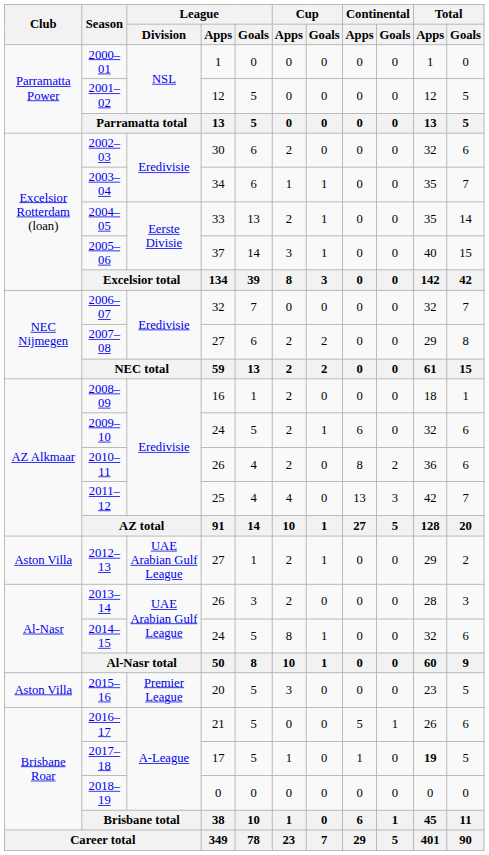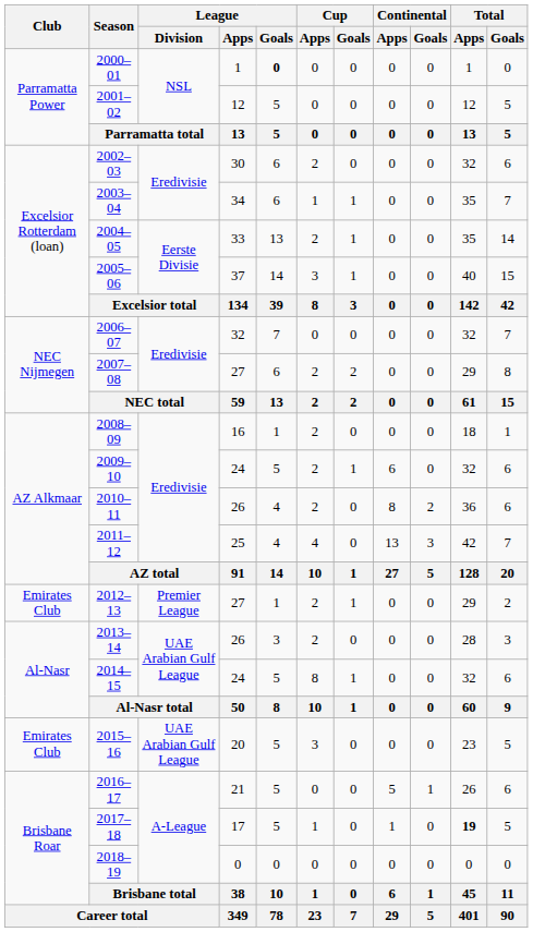 <table class="wikitable" style="text-align:center">
 <tr>
 <th rowspan="2">Club</th>
 <th rowspan="2">Season</th>
 <th colspan="3">League</th>
 <th colspan="2">Cup</th>
 <th colspan="2">Continental</th>
 <th colspan="2">Total</th>
 </tr>
 <tr>
 <th>Division</th>
 <th>Apps</th>
 <th>Goals</th>
 <th>Apps</th>
 <th>Goals</th>
 <th>Apps</th>
 <th>Goals</th>
 <th>Apps</th>
 <th>Goals</th>
 </tr>
 <tr>
 <td rowspan="3" valign="center"><a href='#'>Parramatta Power</a></td>
 <td><a href='#'>2000–01</a></td>
 <td rowspan=2><a href='#'>NSL</a></td>
 <td>1</td>
-<td>0</td>
+<td><strong>0</strong></td>
 <td>0</td>
 <td>0</td>
 <td>0</td>
 <td>0</td>
 <td>1</td>
 <td>0</td>
 </tr>
 <tr>
 <td><a href='#'>2001–02</a></td>
 <td>12</td>
 <td>5</td>
 <td>0</td>
 <td>0</td>
 <td>0</td>
 <td>0</td>
 <td>12</td>
 <td>5</td>
 </tr>
 <tr>
 <th colspan="2">Parramatta total</th>
 <th>13</th>
 <th>5</th>
 <th>0</th>
 <th>0</th>
 <th>0</th>
 <th>0</th>
 <th>13</th>
 <th>5</th>
 </tr>
 <tr>
 <td rowspan="5" valign="center"><a href='#'>Excelsior Rotterdam</a> (loan)</td>
 <td><a href='#'>2002–03</a></td>
 <td rowspan=2><a href='#'>Eredivisie</a></td>
 <td>30</td>
 <td>6</td>
 <td>2</td>
 <td>0</td>
 <td>0</td>
 <td>0</td>
 <td>32</td>
 <td>6</td>
 </tr>
 <tr>
 <td><a href='#'>2003–04</a></td>
 <td>34</td>
 <td>6</td>
 <td>1</td>
 <td>1</td>
 <td>0</td>
 <td>0</td>
 <td>35</td>
 <td>7</td>
 </tr>
 <tr>
 <td><a href='#'>2004–05</a></td>
 <td rowspan=2><a href='#'>Eerste Divisie</a></td>
 <td>33</td>
 <td>13</td>
 <td>2</td>
 <td>1</td>
 <td>0</td>
 <td>0</td>
 <td>35</td>
 <td>14</td>
 </tr>
 <tr>
 <td><a href='#'>2005–06</a></td>
 <td>37</td>
 <td>14</td>
 <td>3</td>
 <td>1</td>
 <td>0</td>
 <td>0</td>
 <td>40</td>
 <td>15</td>
 </tr>
 <tr>
 <th colspan="2">Excelsior total</th>
 <th>134</th>
 <th>39</th>
 <th>8</th>
 <th>3</th>
 <th>0</th>
 <th>0</th>
 <th>142</th>
 <th>42</th>
 </tr>
 <tr>
 <td rowspan="3" valign="center"><a href='#'>NEC Nijmegen</a></td>
 <td><a href='#'>2006–07</a></td>
 <td rowspan=2><a href='#'>Eredivisie</a></td>
 <td>32</td>
 <td>7</td>
 <td>0</td>
 <td>0</td>
 <td>0</td>
 <td>0</td>
 <td>32</td>
 <td>7</td>
 </tr>
 <tr>
 <td><a href='#'>2007–08</a></td>
 <td>27</td>
 <td>6</td>
 <td>2</td>
 <td>2</td>
 <td>0</td>
 <td>0</td>
 <td>29</td>
 <td>8</td>
 </tr>
 <tr>
 <th colspan="2">NEC total</th>
 <th>59</th>
 <th>13</th>
 <th>2</th>
 <th>2</th>
 <th>0</th>
 <th>0</th>
 <th>61</th>
 <th>15</th>
 </tr>
 <tr>
 <td rowspan="5" valign="center"><a href='#'>AZ Alkmaar</a></td>
 <td><a href='#'>2008–09</a></td>
 <td rowspan=4><a href='#'>Eredivisie</a></td>
 <td>16</td>
 <td>1</td>
 <td>2</td>
 <td>0</td>
 <td>0</td>
 <td>0</td>
 <td>18</td>
 <td>1</td>
 </tr>
 <tr>
 <td><a href='#'>2009–10</a></td>
 <td>24</td>
 <td>5</td>
 <td>2</td>
 <td>1</td>
 <td>6</td>
 <td>0</td>
 <td>32</td>
 <td>6</td>
 </tr>
 <tr>
 <td><a href='#'>2010–11</a></td>
 <td>26</td>
 <td>4</td>
 <td>2</td>
 <td>0</td>
 <td>8</td>
 <td>2</td>
 <td>36</td>
 <td>6</td>
 </tr>
 <tr>
 <td><a href='#'>2011–12</a></td>
 <td>25</td>
 <td>4</td>
 <td>4</td>
 <td>0</td>
 <td>13</td>
 <td>3</td>
 <td>42</td>
 <td>7</td>
 </tr>
 <tr>
 <th colspan="2">AZ total</th>
 <th>91</th>
 <th>14</th>
 <th>10</th>
 <th>1</th>
 <th>27</th>
 <th>5</th>
 <th>128</th>
 <th>20</th>
 </tr>
 <tr>
-<td valign="center"><a href='#'>Aston Villa</a></td>
+<td><a href='#'>Emirates Club</a></td>
 <td><a href='#'>2012–13</a></td>
-<td><a href='#'>UAE Arabian Gulf League</a></td>
+<td><a href='#'>Premier League</a></td>
 <td>27</td>
 <td>1</td>
 <td>2</td>
 <td>1</td>
 <td>0</td>
 <td>0</td>
 <td>29</td>
 <td>2</td>
 </tr>
 <tr>
 <td rowspan=3><a href='#'>Al-Nasr</a></td>
 <td><a href='#'>2013–14</a></td>
 <td rowspan=2><a href='#'>UAE Arabian Gulf League</a></td>
 <td>26</td>
 <td>3</td>
 <td>2</td>
 <td>0</td>
 <td>0</td>
 <td>0</td>
 <td>28</td>
 <td>3</td>
 </tr>
 <tr>
 <td><a href='#'>2014–15</a></td>
 <td>24</td>
 <td>5</td>
 <td>8</td>
 <td>1</td>
 <td>0</td>
 <td>0</td>
 <td>32</td>
 <td>6</td>
 </tr>
 <tr>
 <th colspan=2>Al-Nasr total</th>
 <th>50</th>
 <th>8</th>
 <th>10</th>
 <th>1</th>
 <th>0</th>
 <th>0</th>
 <th>60</th>
 <th>9</th>
 </tr>
 <tr>
-<td valign="center"><a href='#'>Aston Villa</a></td>
+<td><a href='#'>Emirates Club</a></td>
 <td><a href='#'>2015–16</a></td>
-<td><a href='#'>Premier League</a></td>
+<td><a href='#'>UAE Arabian Gulf League</a></td>
 <td>20</td>
 <td>5</td>
 <td>3</td>
 <td>0</td>
 <td>0</td>
 <td>0</td>
 <td>23</td>
 <td>5</td>
 </tr>
 <tr>
 <td rowspan=4><a href='#'>Brisbane Roar</a></td>
 <td><a href='#'>2016–17</a></td>
 <td rowspan=3><a href='#'>A-League</a></td>
 <td>21</td>
 <td>5</td>
 <td>0</td>
 <td>0</td>
 <td>5</td>
 <td>1</td>
 <td>26</td>
 <td>6</td>
 </tr>
 <tr>
 <td><a href='#'>2017–18</a></td>
 <td>17</td>
 <td>5</td>
 <td>1</td>
 <td>0</td>
 <td>1</td>
 <td>0</td>
 <td><strong>19</strong></td>
 <td>5</td>
 </tr>
 <tr>
 <td><a href='#'>2018–19</a></td>
 <td>0</td>
 <td>0</td>
 <td>0</td>
 <td>0</td>
 <td>0</td>
 <td>0</td>
 <td>0</td>
 <td>0</td>
 </tr>
 <tr>
 <th colspan="2">Brisbane total</th>
 <th>38</th>
 <th>10</th>
 <th>1</th>
 <th>0</th>
 <th>6</th>
 <th>1</th>
 <th>45</th>
 <th>11</th>
 </tr>
 <tr>
 <th colspan="3">Career total</th>
 <th>349</th>
 <th>78</th>
 <th>23</th>
 <th>7</th>
 <th>29</th>
 <th>5</th>
 <th>401</th>
 <th>90</th>
 </tr>
 </table>
